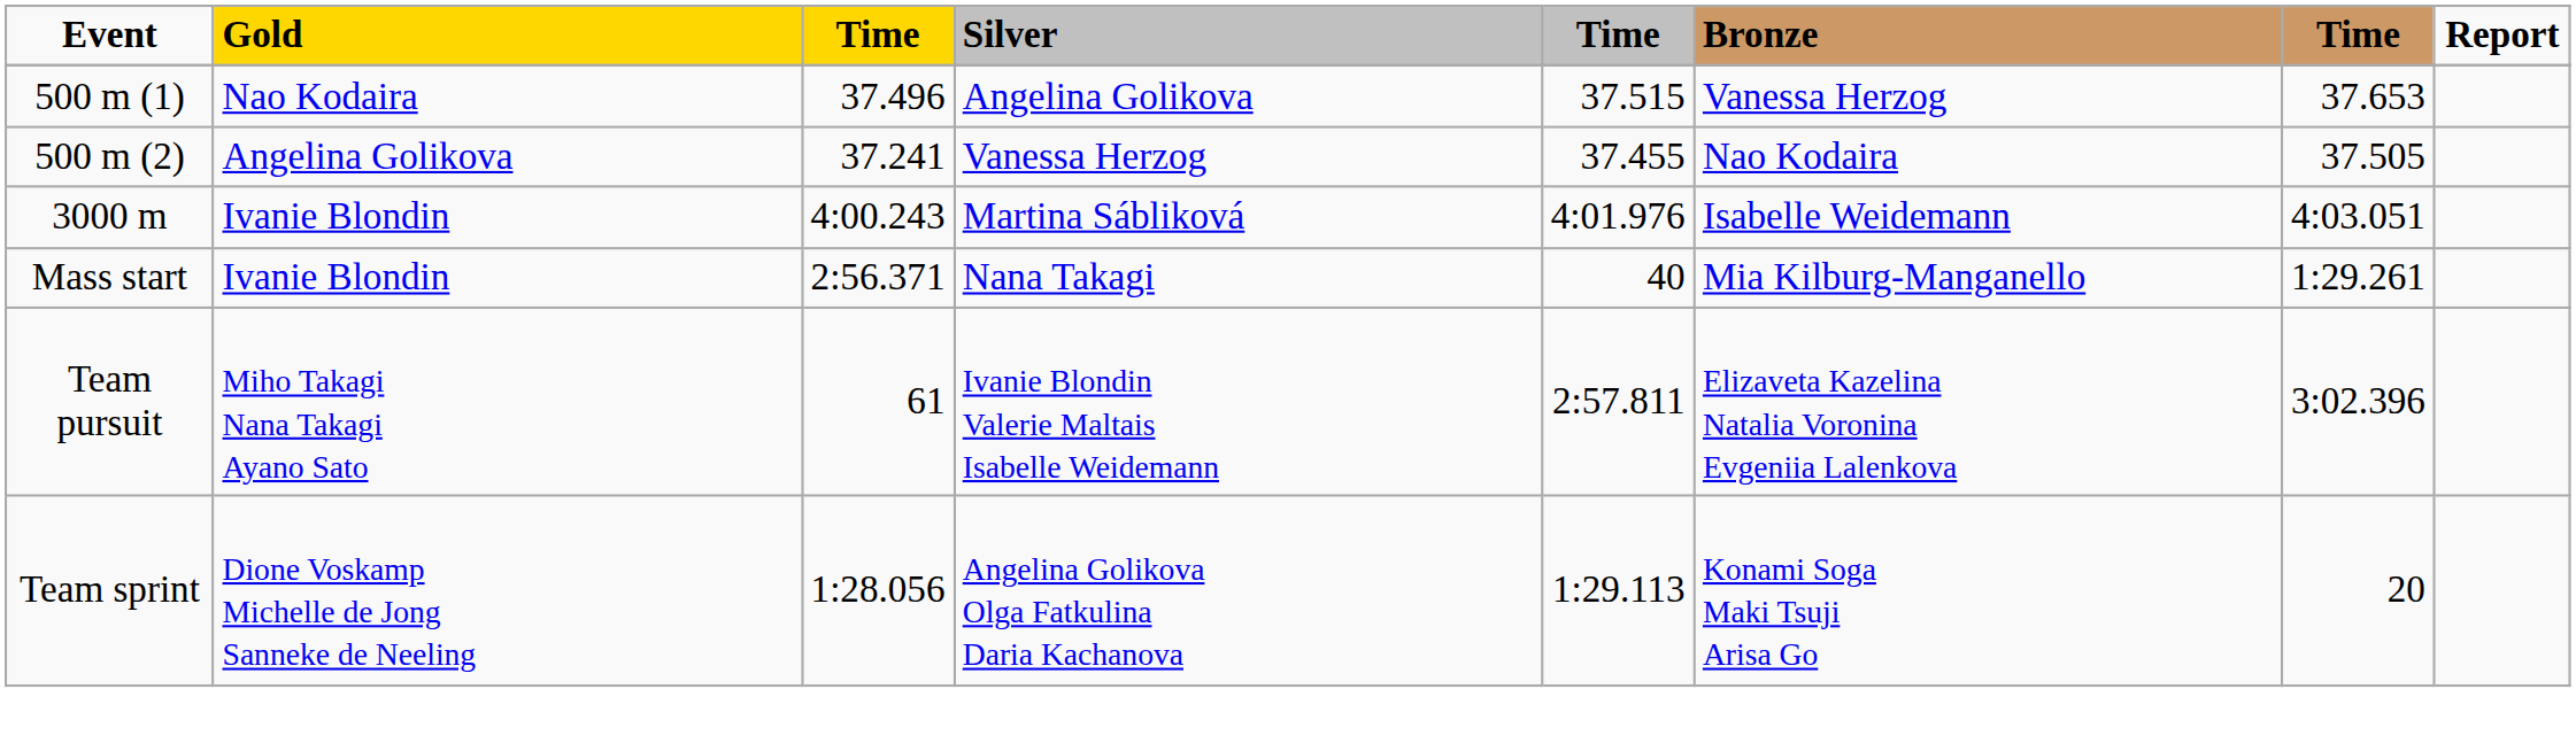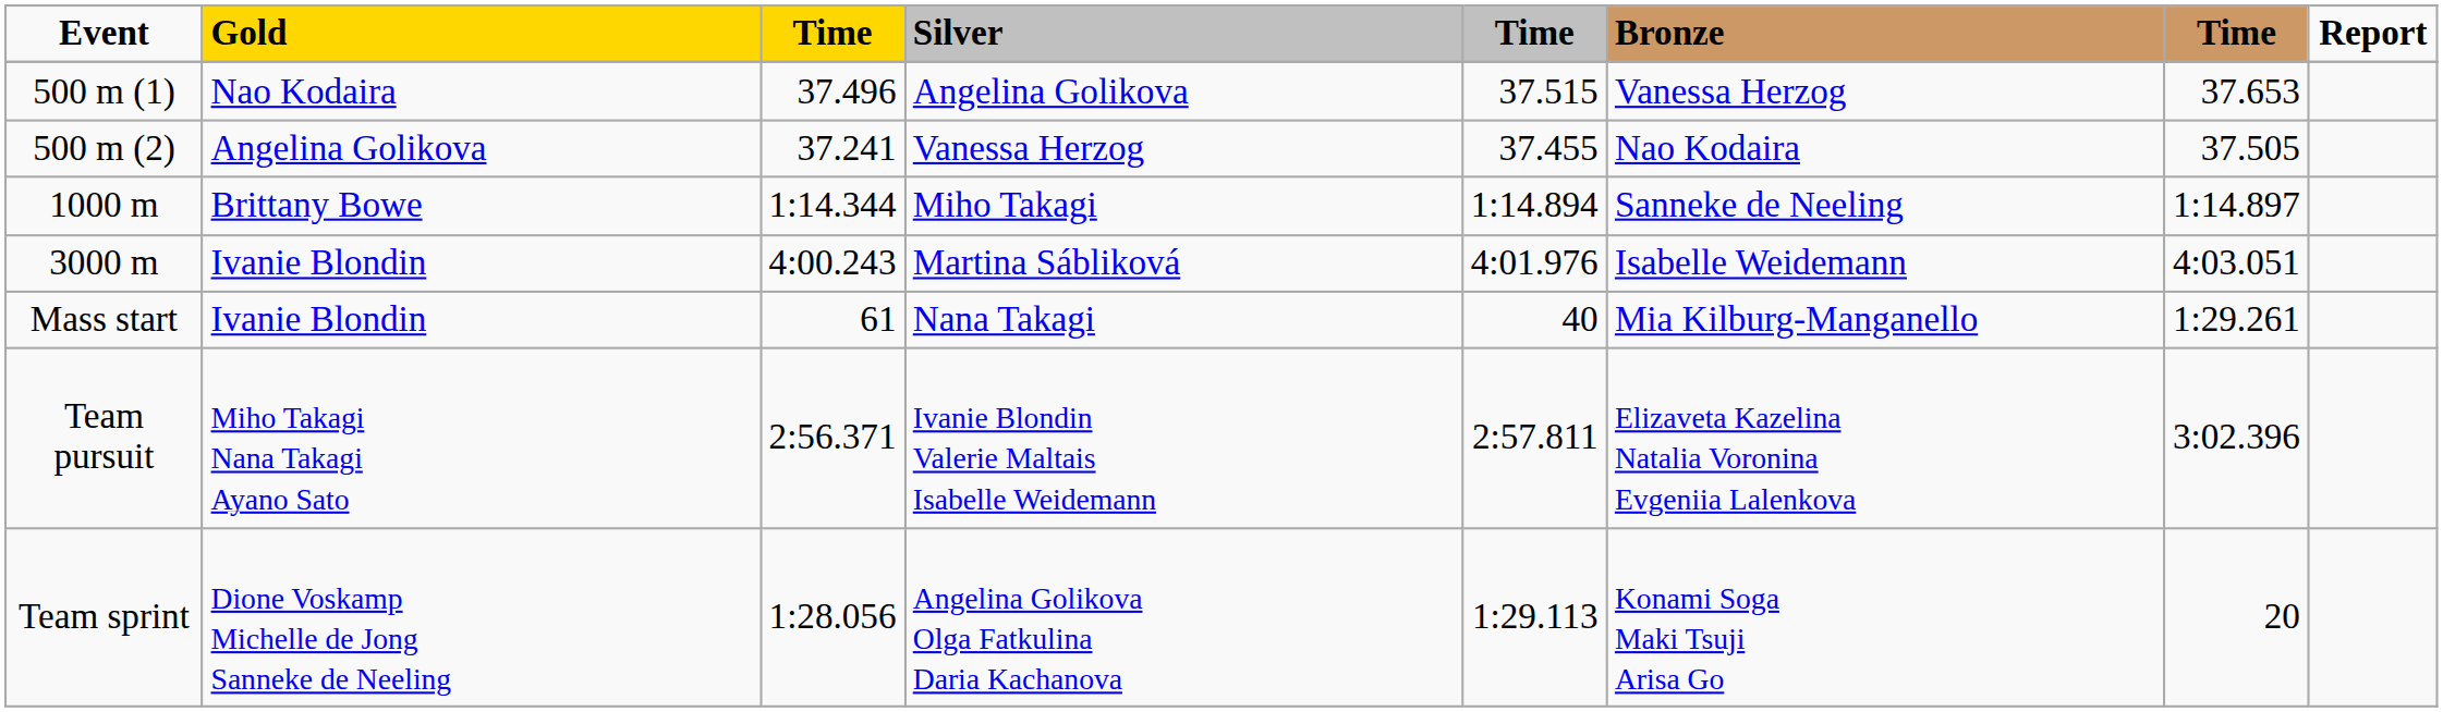 <table class="wikitable">
 <tr>
 <td width="80" align="center"><strong>Event</strong></td>
 <td width="240" bgcolor="gold"><strong>Gold</strong></td>
 <td width="50" bgcolor="gold" align="center"><strong>Time</strong></td>
 <td width="240" bgcolor="silver"><strong>Silver</strong></td>
 <td width="50" bgcolor="silver" align="center"><strong>Time</strong></td>
 <td width="240" bgcolor="#CC9966"><strong>Bronze</strong></td>
 <td width="50" bgcolor="#CC9966" align="center"><strong>Time</strong></td>
 <td width="50" align="center"><strong>Report</strong></td>
 </tr>
 <tr bgcolor="#cccccc">
 </tr>
 <tr>
 <td align="center">500 m (1)</td>
 <td> <a href='#'>Nao Kodaira</a></td>
 <td align="right">37.496</td>
 <td> <a href='#'>Angelina Golikova</a></td>
 <td align="right">37.515</td>
 <td> <a href='#'>Vanessa Herzog</a></td>
 <td align="right">37.653</td>
 <td align="center"></td>
 </tr>
 <tr>
 <td align="center">500 m (2)</td>
 <td> <a href='#'>Angelina Golikova</a></td>
 <td align="right">37.241</td>
 <td> <a href='#'>Vanessa Herzog</a></td>
 <td align="right">37.455</td>
 <td> <a href='#'>Nao Kodaira</a></td>
 <td align="right">37.505</td>
 <td align="center"></td>
 </tr>
 <tr>
+<td align="center">1000 m</td>
+<td> <a href='#'>Brittany Bowe</a></td>
+<td align="right">1:14.344 <strong></strong></td>
+<td> <a href='#'>Miho Takagi</a></td>
+<td align="right">1:14.894</td>
+<td> <a href='#'>Sanneke de Neeling</a></td>
+<td align="right">1:14.897</td>
+<td align="center"></td>
+</tr>
+<tr>
 <td align="center">3000 m</td>
 <td> <a href='#'>Ivanie Blondin</a></td>
 <td align="right">4:00.243 <strong></strong></td>
 <td> <a href='#'>Martina Sábliková</a></td>
 <td align="right">4:01.976</td>
 <td> <a href='#'>Isabelle Weidemann</a></td>
 <td align="right">4:03.051</td>
 <td align="center"></td>
 </tr>
 <tr>
 <td align="center">Mass start</td>
 <td> <a href='#'>Ivanie Blondin</a></td>
-<td align="right">2:56.371</td>
+<td align="right">61</td>
 <td> <a href='#'>Nana Takagi</a></td>
 <td align="right">40</td>
 <td> <a href='#'>Mia Kilburg-Manganello</a></td>
 <td align="right">1:29.261</td>
 <td align="center"></td>
 </tr>
 <tr>
 <td align="center">Team pursuit</td>
 <td><br><small><a href='#'>Miho Takagi</a><br><a href='#'>Nana Takagi</a><br><a href='#'>Ayano Sato</a></small></td>
-<td align="right">61</td>
+<td align="right">2:56.371</td>
 <td><br><small><a href='#'>Ivanie Blondin</a><br><a href='#'>Valerie Maltais</a><br><a href='#'>Isabelle Weidemann</a></small></td>
 <td align="right">2:57.811</td>
 <td><br><small><a href='#'>Elizaveta Kazelina</a><br><a href='#'>Natalia Voronina</a><br><a href='#'>Evgeniia Lalenkova</a></small></td>
 <td align="right">3:02.396</td>
 <td align="center"></td>
 </tr>
 <tr>
 <td align="center">Team sprint</td>
 <td><br><small><a href='#'>Dione Voskamp</a><br><a href='#'>Michelle de Jong</a><br><a href='#'>Sanneke de Neeling</a></small></td>
 <td align="right">1:28.056</td>
 <td><br><small><a href='#'>Angelina Golikova</a><br><a href='#'>Olga Fatkulina</a><br><a href='#'>Daria Kachanova</a></small></td>
 <td align="right">1:29.113</td>
 <td><br><small><a href='#'>Konami Soga</a><br><a href='#'>Maki Tsuji</a><br><a href='#'>Arisa Go</a></small></td>
 <td align="right">20</td>
 <td align="center"></td>
 </tr>
 </table>
